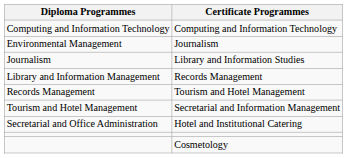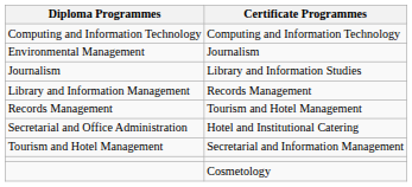 <table class="wikitable">
 <tr>
 <th>Diploma Programmes</th>
 <th>Certificate Programmes</th>
 </tr>
 <tr>
 <td>Computing and Information Technology</td>
 <td>Computing and Information Technology</td>
 </tr>
 <tr>
 <td>Environmental Management</td>
 <td>Journalism</td>
 </tr>
 <tr>
 <td>Journalism</td>
 <td>Library and Information Studies</td>
 </tr>
 <tr>
 <td>Library and Information Management</td>
 <td>Records Management</td>
 </tr>
 <tr>
 <td>Records Management</td>
 <td>Tourism and Hotel Management</td>
 </tr>
 <tr>
+<td>Secretarial and Office Administration</td>
+<td>Hotel and Institutional Catering</td>
+</tr>
+<tr>
 <td>Tourism and Hotel Management</td>
 <td>Secretarial and Information Management</td>
-</tr>
-<tr>
-<td>Secretarial and Office Administration</td>
-<td>Hotel and Institutional Catering</td>
 </tr>
 <tr>
 <td></td>
 <td></td>
 </tr>
 <tr>
 <td></td>
 <td>Cosmetology</td>
 </tr>
 </table>
